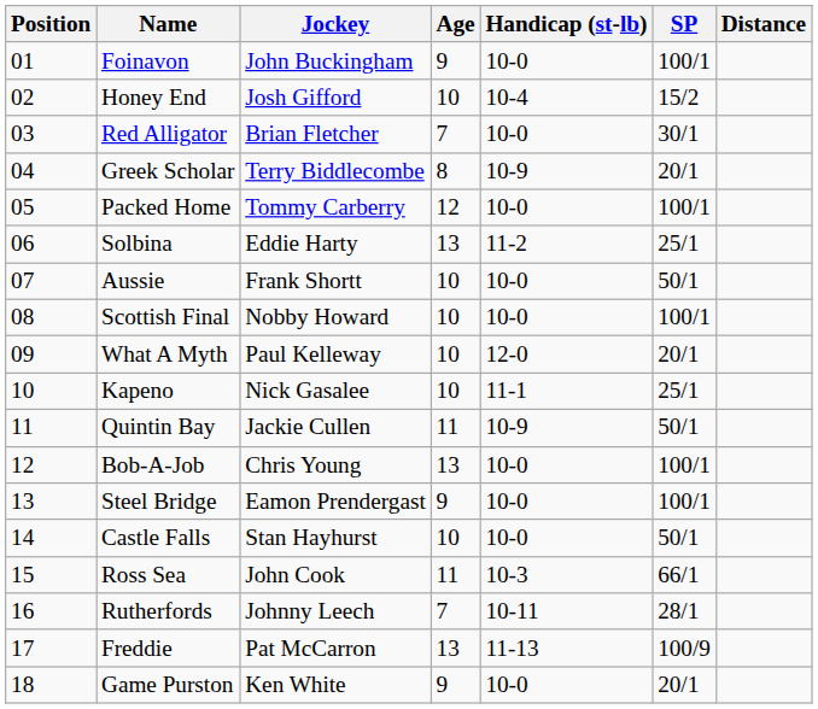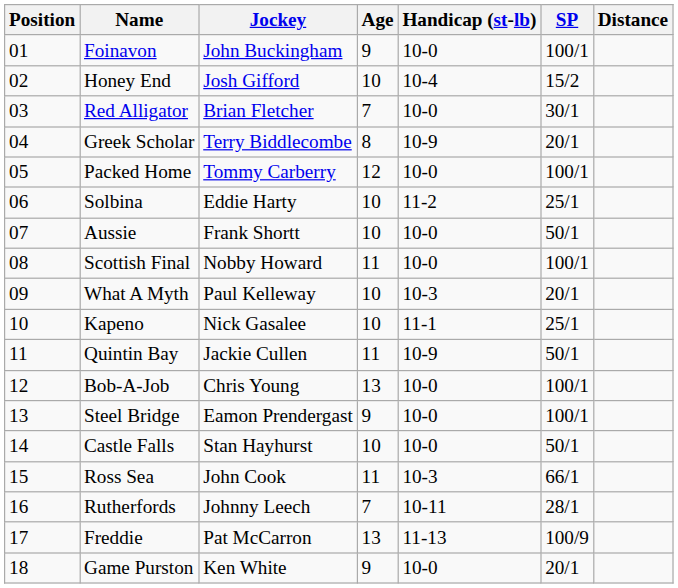 <table class="wikitable sortable">
 <tr>
 <th>Position</th>
 <th>Name</th>
 <th><a href='#'>Jockey</a></th>
 <th>Age</th>
 <th>Handicap (<a href='#'>st</a>-<a href='#'>lb</a>)</th>
 <th><a href='#'>SP</a></th>
 <th>Distance</th>
 </tr>
 <tr>
 <td>01</td>
 <td><a href='#'>Foinavon</a></td>
 <td><a href='#'>John Buckingham</a></td>
 <td>9</td>
 <td>10-0</td>
 <td>100/1</td>
 <td></td>
 </tr>
 <tr>
 <td>02</td>
 <td>Honey End</td>
 <td><a href='#'>Josh Gifford</a></td>
 <td>10</td>
 <td>10-4</td>
 <td>15/2</td>
 <td></td>
 </tr>
 <tr>
 <td>03</td>
 <td><a href='#'>Red Alligator</a></td>
 <td><a href='#'>Brian Fletcher</a></td>
 <td>7</td>
 <td>10-0</td>
 <td>30/1</td>
 <td></td>
 </tr>
 <tr>
 <td>04</td>
 <td>Greek Scholar</td>
 <td><a href='#'>Terry Biddlecombe</a></td>
 <td>8</td>
 <td>10-9</td>
 <td>20/1</td>
 <td></td>
 </tr>
 <tr>
 <td>05</td>
 <td>Packed Home</td>
 <td><a href='#'>Tommy Carberry</a></td>
 <td>12</td>
 <td>10-0</td>
 <td>100/1</td>
 <td></td>
 </tr>
 <tr>
 <td>06</td>
 <td>Solbina</td>
 <td>Eddie Harty</td>
-<td>13</td>
+<td>10</td>
 <td>11-2</td>
 <td>25/1</td>
 <td></td>
 </tr>
 <tr>
 <td>07</td>
 <td>Aussie</td>
 <td>Frank Shortt</td>
 <td>10</td>
 <td>10-0</td>
 <td>50/1</td>
 <td></td>
 </tr>
 <tr>
 <td>08</td>
 <td>Scottish Final</td>
 <td>Nobby Howard</td>
-<td>10</td>
+<td>11</td>
 <td>10-0</td>
 <td>100/1</td>
 <td></td>
 </tr>
 <tr>
 <td>09</td>
 <td>What A Myth</td>
 <td>Paul Kelleway</td>
 <td>10</td>
-<td>12-0</td>
+<td>10-3</td>
 <td>20/1</td>
 <td></td>
 </tr>
 <tr>
 <td>10</td>
 <td>Kapeno</td>
 <td>Nick Gasalee</td>
 <td>10</td>
 <td>11-1</td>
 <td>25/1</td>
 <td></td>
 </tr>
 <tr>
 <td>11</td>
 <td>Quintin Bay</td>
 <td>Jackie Cullen</td>
 <td>11</td>
 <td>10-9</td>
 <td>50/1</td>
 <td></td>
 </tr>
 <tr>
 <td>12</td>
 <td>Bob-A-Job</td>
 <td>Chris Young</td>
 <td>13</td>
 <td>10-0</td>
 <td>100/1</td>
 <td></td>
 </tr>
 <tr>
 <td>13</td>
 <td>Steel Bridge</td>
 <td>Eamon Prendergast</td>
 <td>9</td>
 <td>10-0</td>
 <td>100/1</td>
 <td></td>
 </tr>
 <tr>
 <td>14</td>
 <td>Castle Falls</td>
 <td>Stan Hayhurst</td>
 <td>10</td>
 <td>10-0</td>
 <td>50/1</td>
 <td></td>
 </tr>
 <tr>
 <td>15</td>
 <td>Ross Sea</td>
 <td>John Cook</td>
 <td>11</td>
 <td>10-3</td>
 <td>66/1</td>
 <td></td>
 </tr>
 <tr>
 <td>16</td>
 <td>Rutherfords</td>
 <td>Johnny Leech</td>
 <td>7</td>
 <td>10-11</td>
 <td>28/1</td>
 <td></td>
 </tr>
 <tr>
 <td>17</td>
 <td>Freddie</td>
 <td>Pat McCarron</td>
 <td>13</td>
 <td>11-13</td>
 <td>100/9</td>
 <td></td>
 </tr>
 <tr>
 <td>18</td>
 <td>Game Purston</td>
 <td>Ken White</td>
 <td>9</td>
 <td>10-0</td>
 <td>20/1</td>
 <td></td>
 </tr>
 </table>
